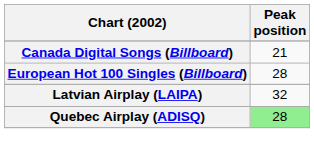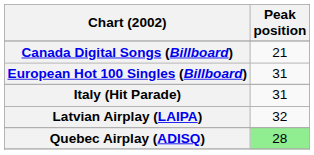 <table class="wikitable sortable plainrowheaders" style="text-align:center">
 <tr>
 <th scope="col">Chart (2002)</th>
 <th scope="col">Peak<br>position</th>
 </tr>
 <tr>
 </tr>
 <tr>
 </tr>
 <tr>
 <th scope="row"><a href='#'>Canada Digital Songs</a> (<em><a href='#'>Billboard</a></em>)</th>
 <td>21</td>
 </tr>
 <tr>
 <th scope="row"><a href='#'>European Hot 100 Singles</a> (<em><a href='#'>Billboard</a></em>)</th>
-<td>28</td>
+<td>31</td>
 </tr>
 <tr>
 </tr>
 <tr>
 </tr>
 <tr>
 </tr>
 <tr>
 </tr>
 <tr>
+</tr>
+<tr>
+<th scope="row">Italy (Hit Parade)</th>
+<td align="center">31</td>
 </tr>
 <tr>
 <th scope="row">Latvian Airplay (<a href='#'>LAIPA</a>)</th>
 <td>32</td>
 </tr>
 <tr>
 </tr>
 <tr>
 </tr>
 <tr>
 <th scope="row">Quebec Airplay (<a href='#'>ADISQ</a>)</th>
 <td align="center" style="background: lightgreen;">28</td>
 </tr>
 <tr>
 </tr>
 <tr>
 </tr>
 <tr>
 </tr>
 <tr>
 </tr>
 <tr>
 </tr>
 <tr>
 </tr>
 <tr>
 </tr>
 </table>
